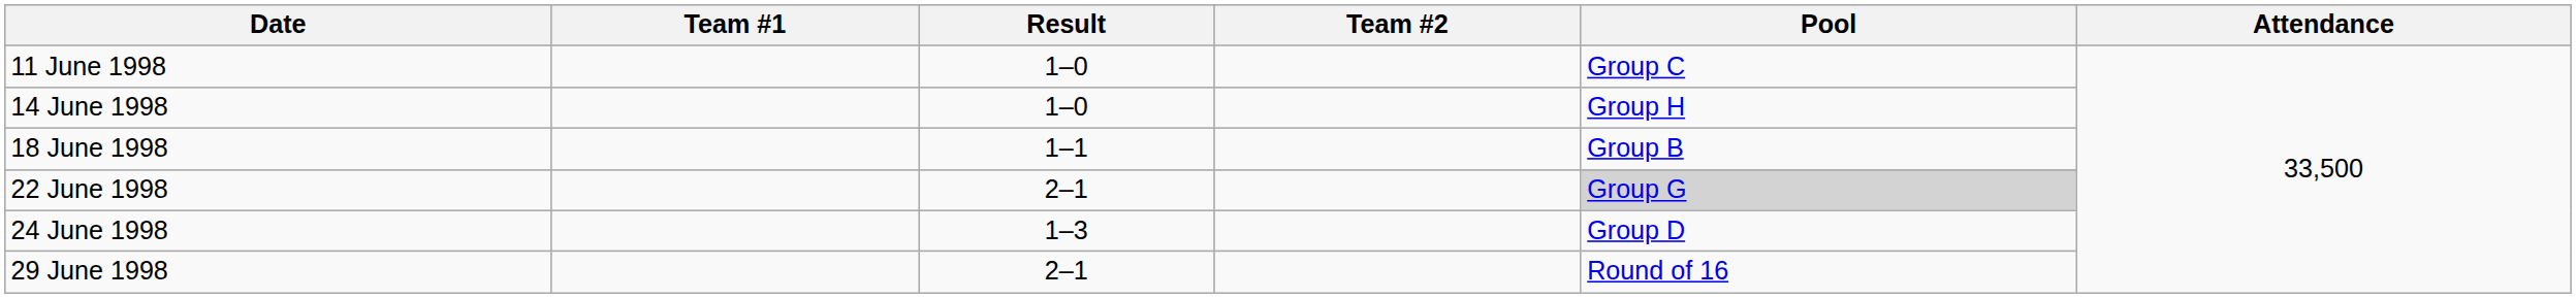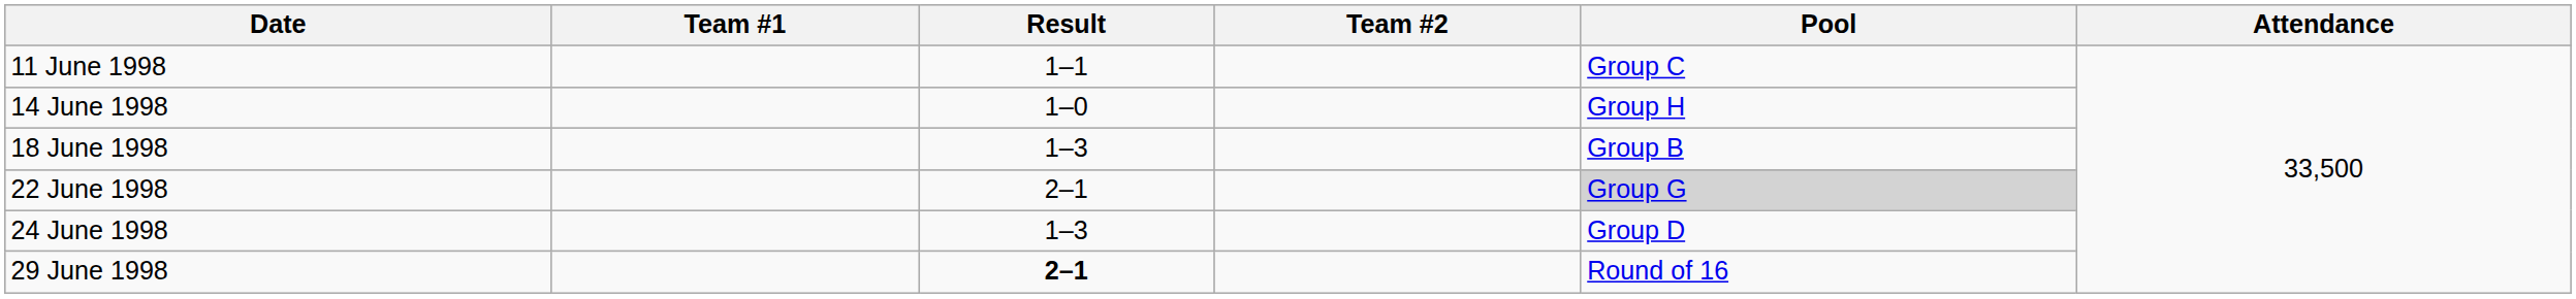 <table class="wikitable" style="text-align: left;" width="100%">
 <tr>
 <th>Date</th>
 <th>Team #1</th>
 <th>Result</th>
 <th>Team #2</th>
 <th>Pool</th>
 <th>Attendance</th>
 </tr>
 <tr>
 <td>11 June 1998</td>
 <td></td>
-<td style="text-align:center;">1–0</td>
+<td style="text-align:center;">1–1</td>
 <td></td>
 <td><a href='#'>Group C</a></td>
 <td rowspan="6" style="text-align:center;">33,500</td>
 </tr>
 <tr>
 <td>14 June 1998</td>
 <td></td>
 <td style="text-align:center;">1–0</td>
 <td></td>
 <td><a href='#'>Group H</a></td>
 </tr>
 <tr>
 <td>18 June 1998</td>
 <td></td>
-<td style="text-align:center;">1–1</td>
+<td style="text-align:center;">1–3</td>
 <td></td>
 <td><a href='#'>Group B</a></td>
 </tr>
 <tr>
 <td>22 June 1998</td>
 <td></td>
 <td style="text-align:center;">2–1</td>
 <td></td>
 <td style="background: lightgrey;"><a href='#'>Group G</a></td>
 </tr>
 <tr>
 <td>24 June 1998</td>
 <td></td>
 <td style="text-align:center;">1–3</td>
 <td></td>
 <td><a href='#'>Group D</a></td>
 </tr>
 <tr>
 <td>29 June 1998</td>
 <td></td>
-<td style="text-align:center;">2–1</td>
+<td style="text-align:center;"><strong>2–1</strong></td>
 <td></td>
 <td><a href='#'>Round of 16</a></td>
 </tr>
 </table>
